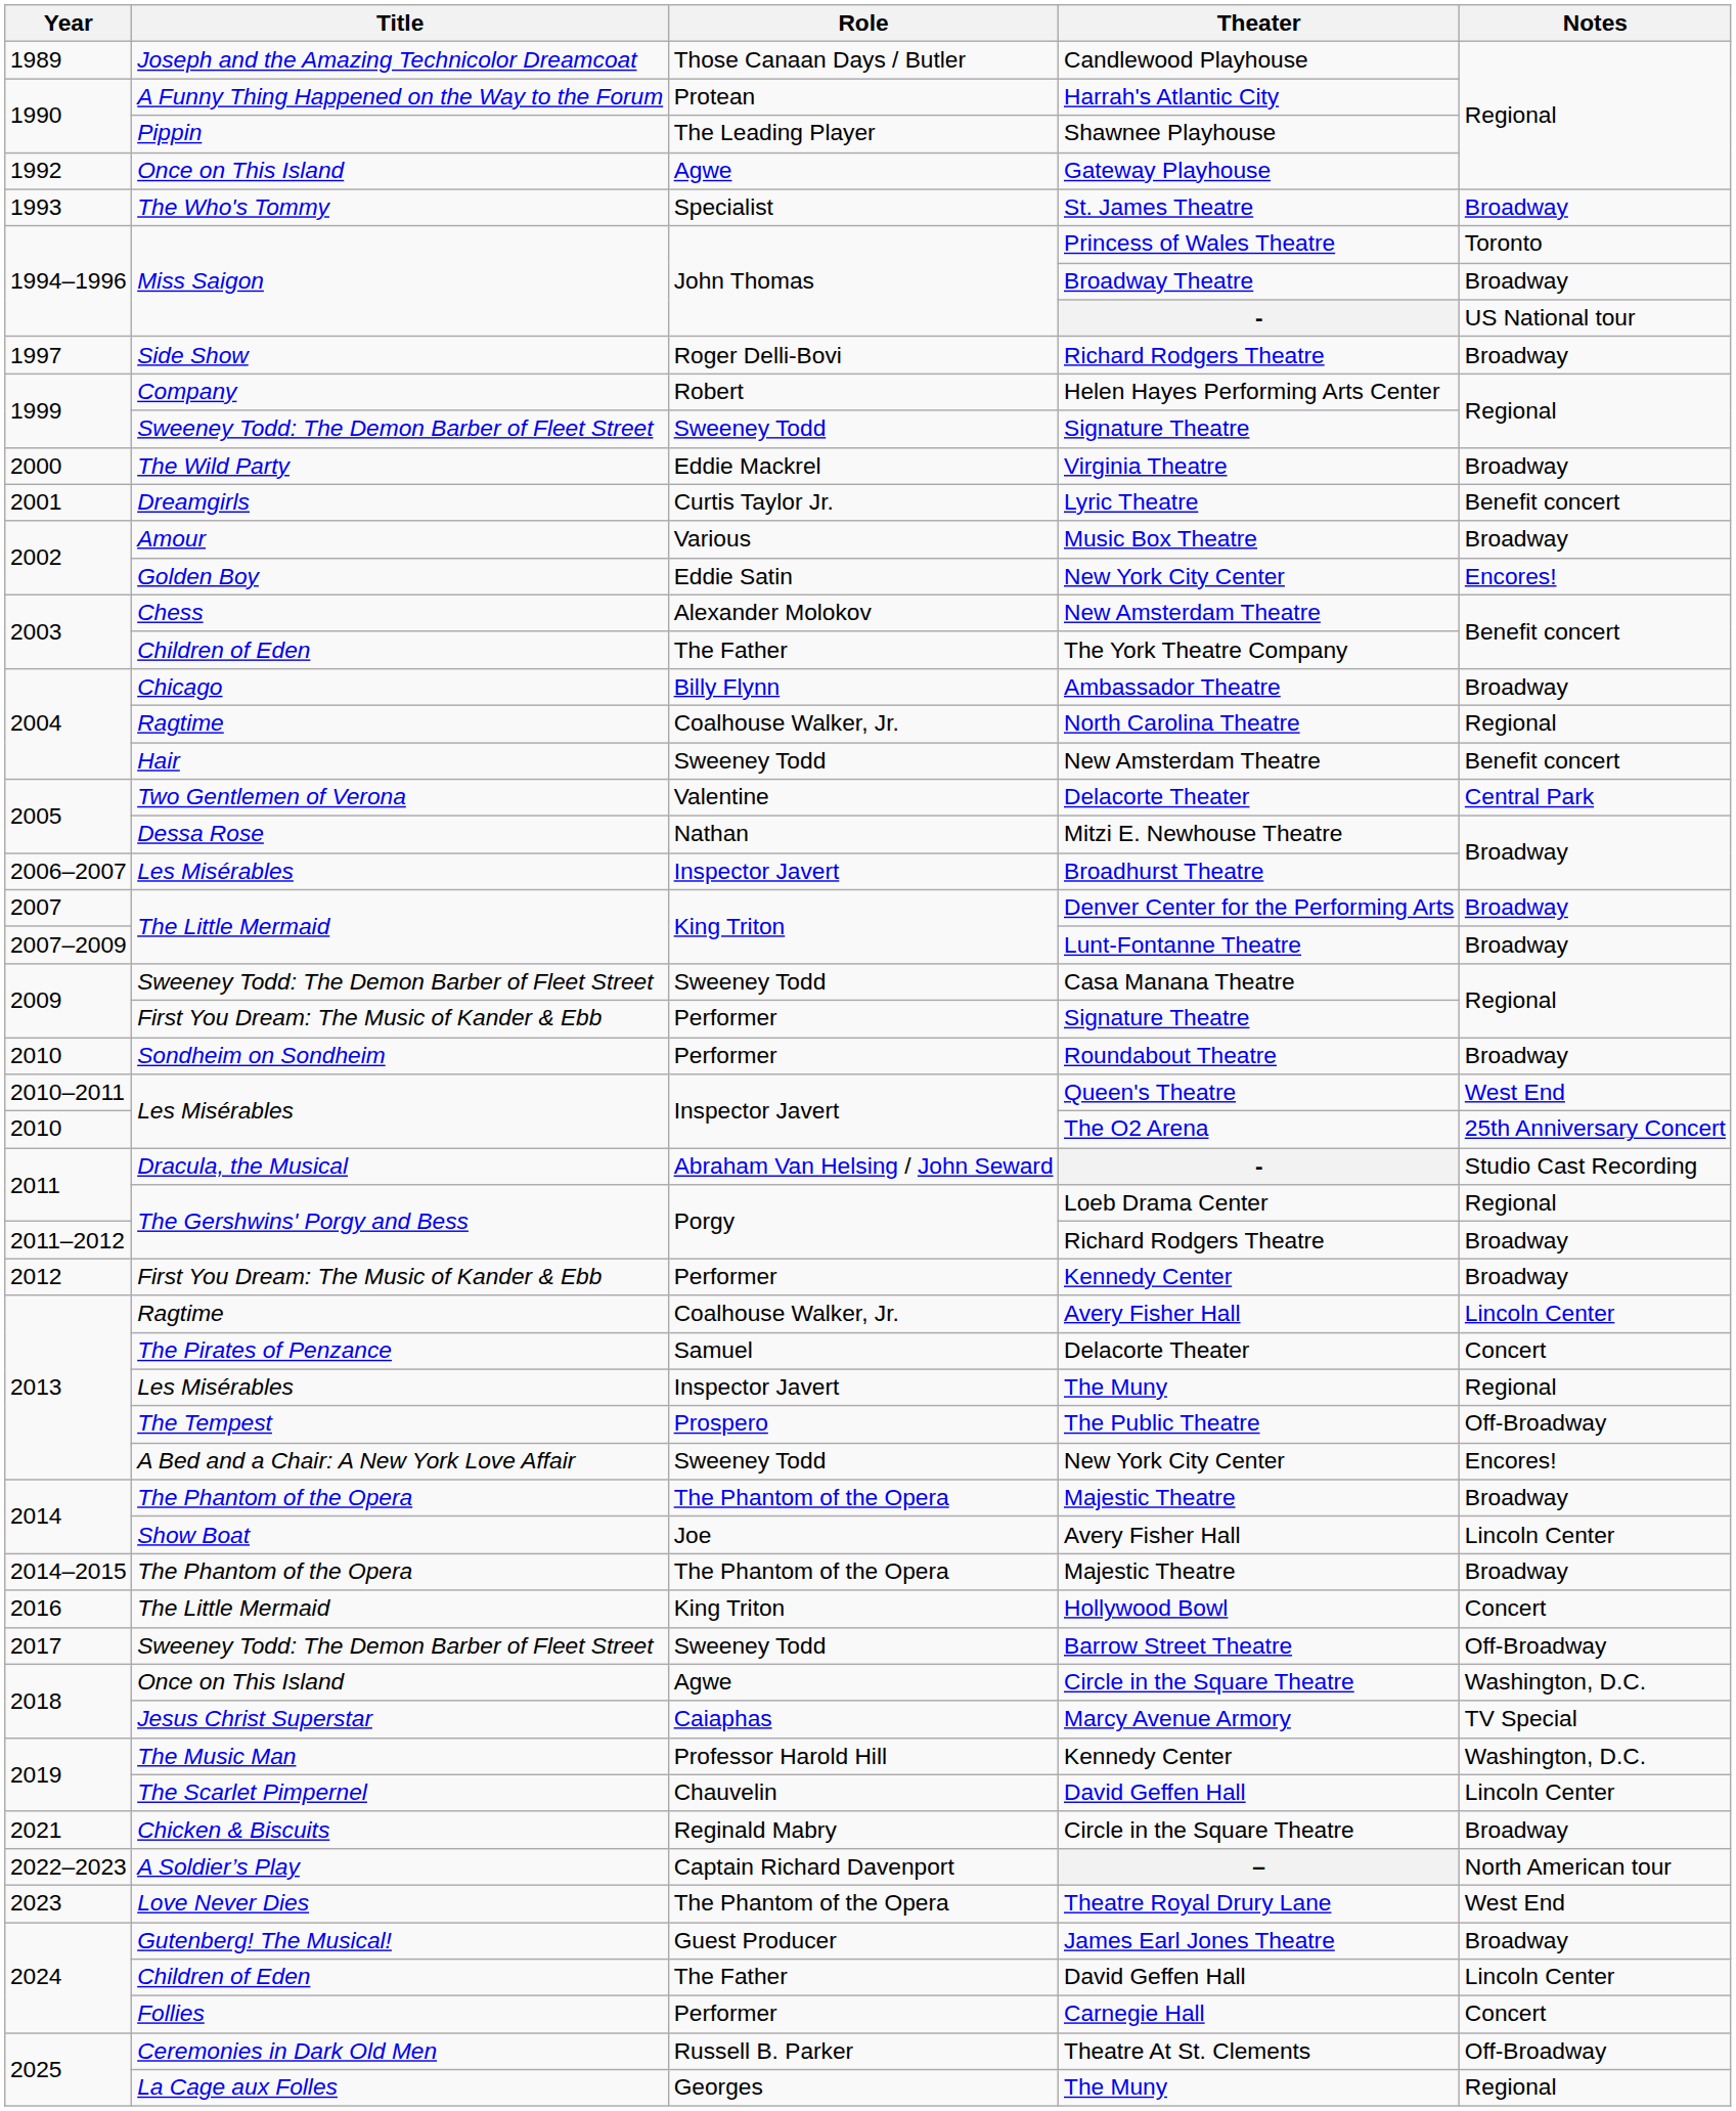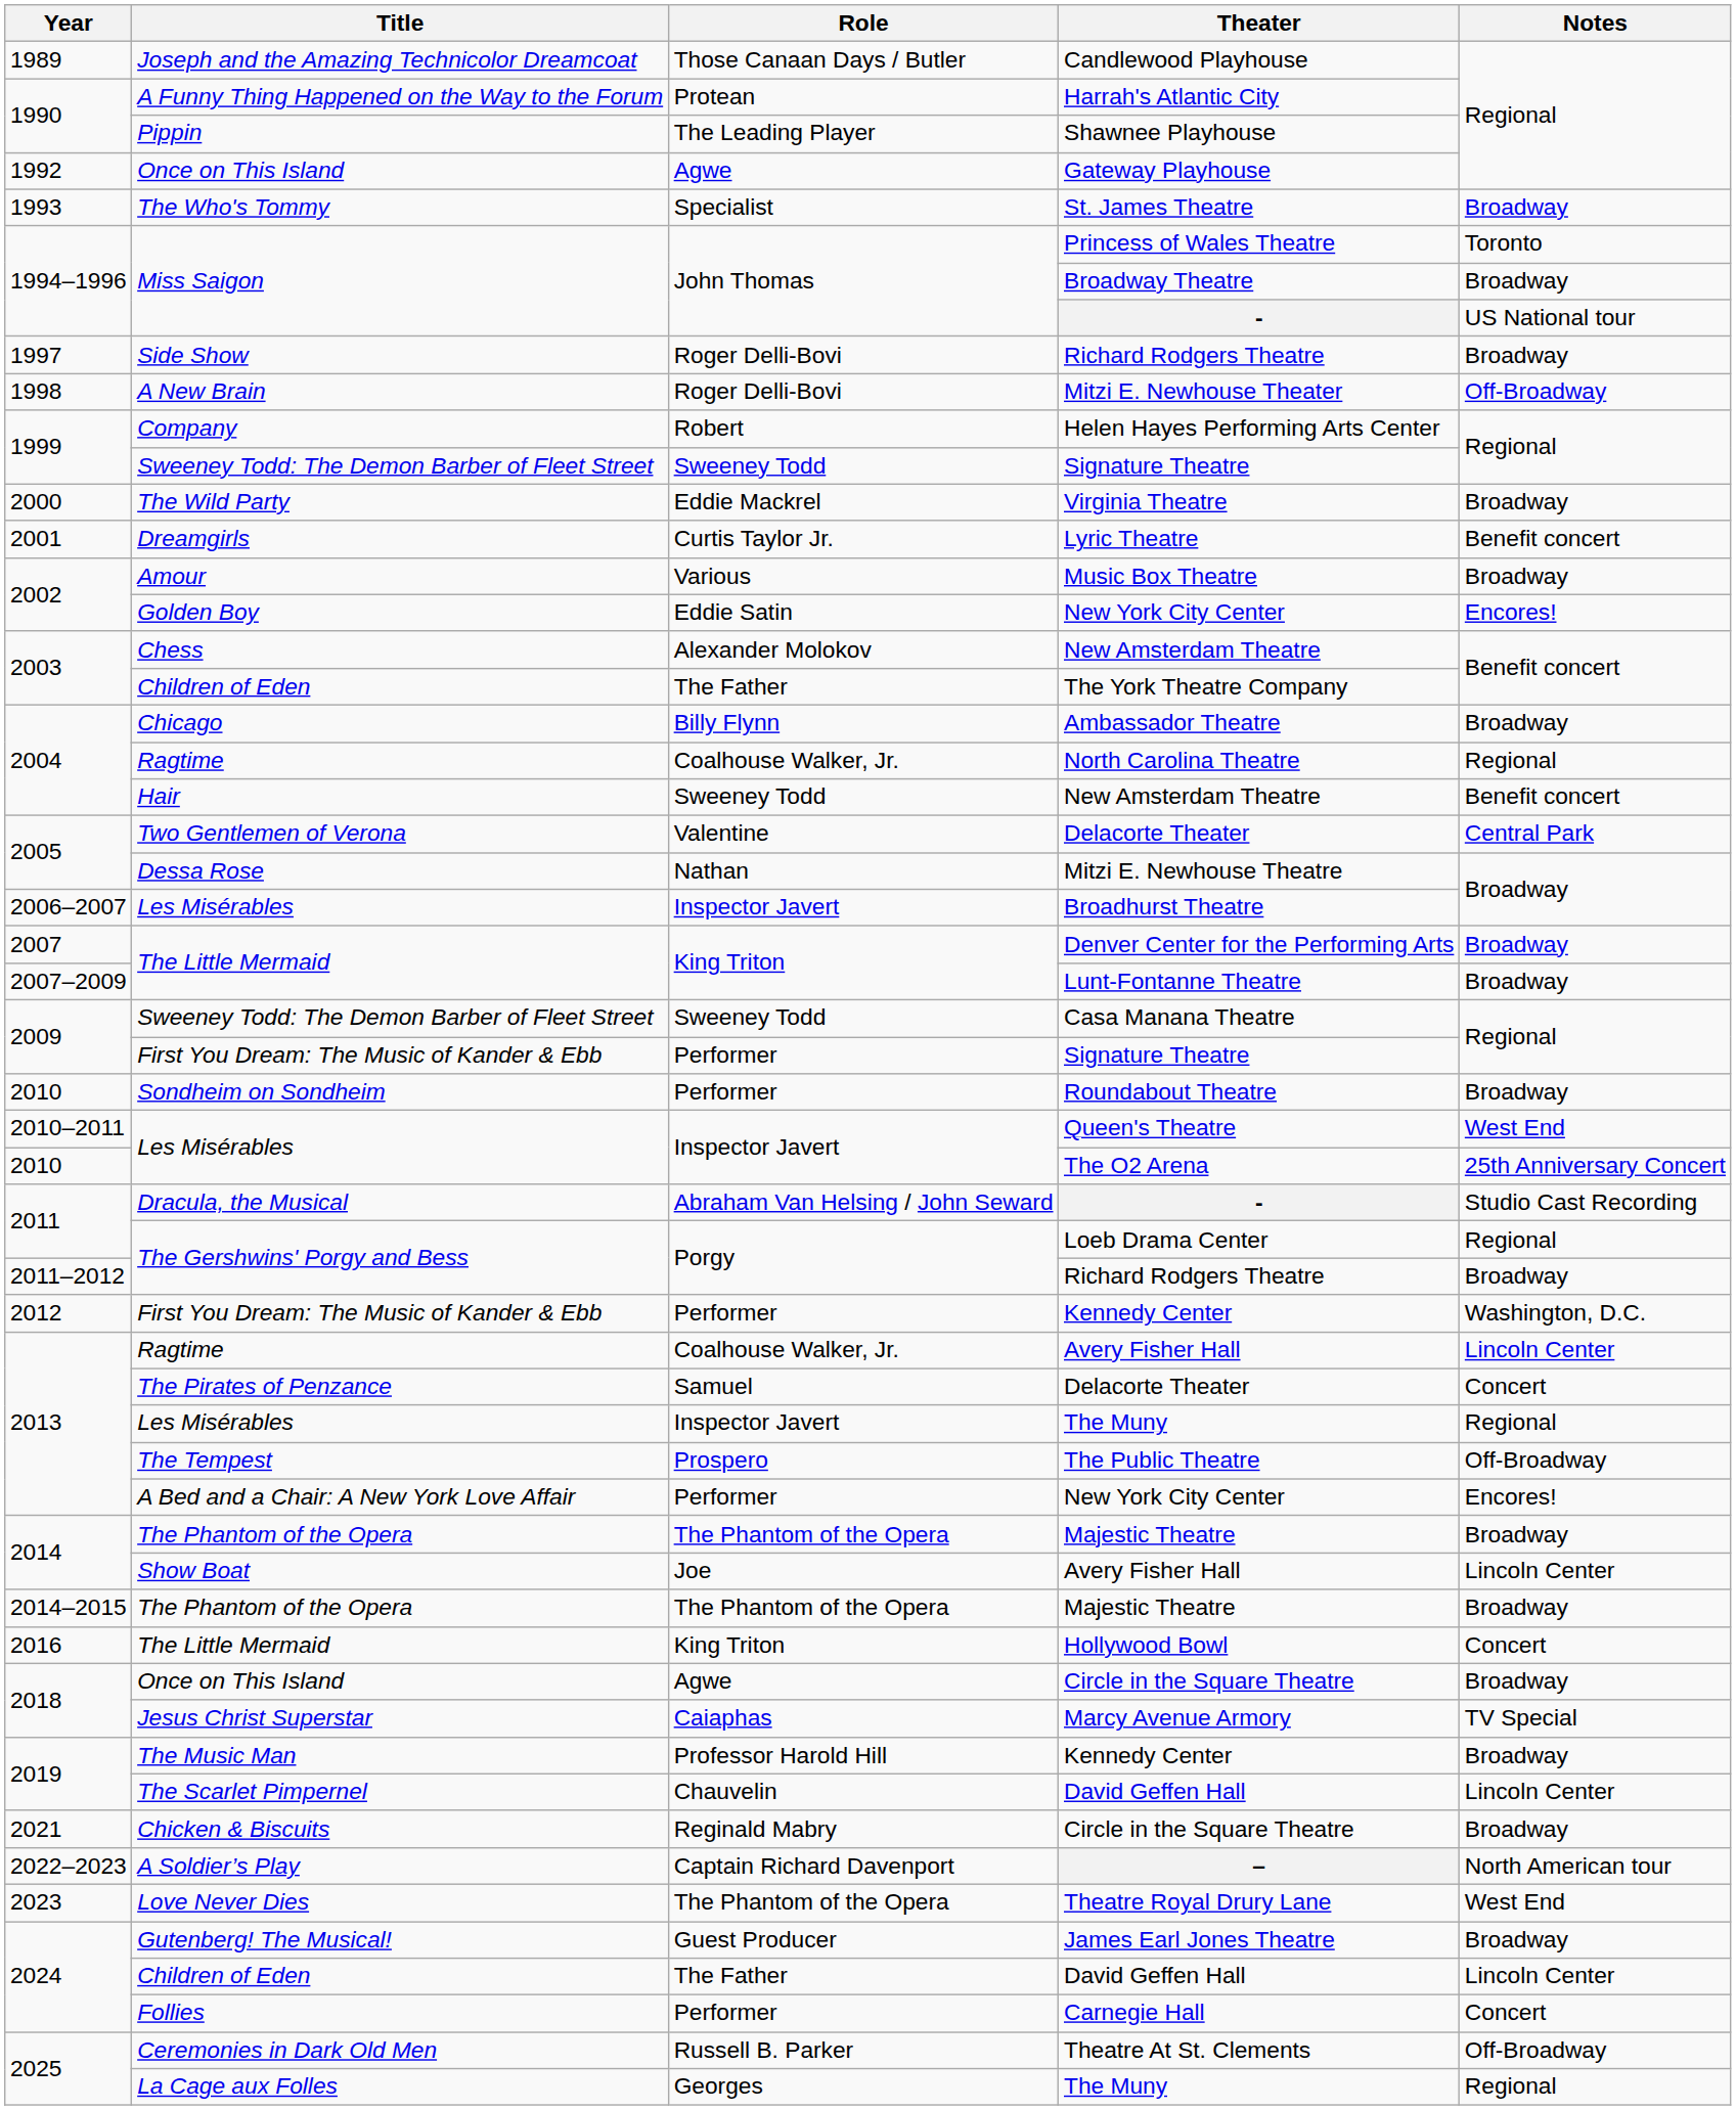 <table class="wikitable sortable">
 <tr>
 <th scope="col">Year</th>
 <th scope="col">Title</th>
 <th scope="col">Role</th>
 <th scope="col">Theater</th>
 <th class="unsortable" scope="col">Notes</th>
 </tr>
 <tr>
 <td>1989</td>
 <td><em><a href='#'>Joseph and the Amazing Technicolor Dreamcoat</a></em></td>
 <td>Those Canaan Days / Butler</td>
 <td>Candlewood Playhouse</td>
 <td rowspan=4>Regional</td>
 </tr>
 <tr>
 <td rowspan=2>1990</td>
 <td><em><a href='#'>A Funny Thing Happened on the Way to the Forum</a></em></td>
 <td>Protean</td>
 <td><a href='#'>Harrah's Atlantic City</a></td>
 </tr>
 <tr>
 <td><a href='#'><em>Pippin</em></a></td>
 <td>The Leading Player</td>
 <td>Shawnee Playhouse</td>
 </tr>
 <tr>
 <td>1992</td>
 <td><em><a href='#'>Once on This Island</a></em></td>
 <td><a href='#'>Agwe</a></td>
 <td><a href='#'>Gateway Playhouse</a></td>
 </tr>
 <tr>
 <td>1993</td>
 <td><em><a href='#'>The Who's Tommy</a></em></td>
 <td>Specialist</td>
 <td><a href='#'>St. James Theatre</a></td>
 <td><a href='#'>Broadway</a></td>
 </tr>
 <tr>
 <td rowspan=3>1994–1996</td>
 <td rowspan=3><em><a href='#'>Miss Saigon</a></em></td>
 <td rowspan=3>John Thomas</td>
 <td><a href='#'>Princess of Wales Theatre</a></td>
 <td>Toronto</td>
 </tr>
 <tr>
 <td><a href='#'>Broadway Theatre</a></td>
 <td>Broadway</td>
 </tr>
 <tr>
 <th>-</th>
 <td>US National tour</td>
 </tr>
 <tr>
 <td>1997</td>
 <td><em><a href='#'>Side Show</a></em></td>
 <td>Roger Delli-Bovi</td>
 <td><a href='#'>Richard Rodgers Theatre</a></td>
 <td>Broadway</td>
+</tr>
+<tr>
+<td>1998</td>
+<td><em><a href='#'>A New Brain</a></em></td>
+<td>Roger Delli-Bovi</td>
+<td><a href='#'>Mitzi E. Newhouse Theater</a></td>
+<td><a href='#'>Off-Broadway</a></td>
 </tr>
 <tr>
 <td rowspan=2>1999</td>
 <td><a href='#'><em>Company</em></a></td>
 <td>Robert</td>
 <td>Helen Hayes Performing Arts Center</td>
 <td rowspan=2>Regional</td>
 </tr>
 <tr>
 <td><em><a href='#'>Sweeney Todd: The Demon Barber of Fleet Street</a></em></td>
 <td><a href='#'>Sweeney Todd</a></td>
 <td><a href='#'>Signature Theatre</a></td>
 </tr>
 <tr>
 <td>2000</td>
 <td><a href='#'><em>The Wild Party</em></a></td>
 <td>Eddie Mackrel</td>
 <td><a href='#'>Virginia Theatre</a></td>
 <td>Broadway</td>
 </tr>
 <tr>
 <td>2001</td>
 <td><em><a href='#'>Dreamgirls</a></em></td>
 <td>Curtis Taylor Jr.</td>
 <td><a href='#'>Lyric Theatre</a></td>
 <td>Benefit concert</td>
 </tr>
 <tr>
 <td rowspan=2>2002</td>
 <td><a href='#'><em>Amour</em></a></td>
 <td>Various</td>
 <td><a href='#'>Music Box Theatre</a></td>
 <td>Broadway</td>
 </tr>
 <tr>
 <td><a href='#'><em>Golden Boy</em></a></td>
 <td>Eddie Satin</td>
 <td><a href='#'>New York City Center</a></td>
 <td><a href='#'>Encores!</a></td>
 </tr>
 <tr>
 <td rowspan=2>2003</td>
 <td><a href='#'><em>Chess</em></a></td>
 <td>Alexander Molokov</td>
 <td><a href='#'>New Amsterdam Theatre</a></td>
 <td rowspan="2">Benefit concert</td>
 </tr>
 <tr>
 <td><em><a href='#'>Children of Eden</a></em></td>
 <td>The Father</td>
 <td>The York Theatre Company</td>
 </tr>
 <tr>
 <td rowspan=3>2004</td>
 <td><a href='#'><em>Chicago</em></a></td>
 <td><a href='#'>Billy Flynn</a></td>
 <td><a href='#'>Ambassador Theatre</a></td>
 <td>Broadway</td>
 </tr>
 <tr>
 <td><a href='#'><em>Ragtime</em></a></td>
 <td>Coalhouse Walker, Jr.</td>
 <td><a href='#'>North Carolina Theatre</a></td>
 <td>Regional</td>
 </tr>
 <tr>
 <td><a href='#'><em>Hair</em></a></td>
 <td>Sweeney Todd</td>
 <td>New Amsterdam Theatre</td>
 <td>Benefit concert</td>
 </tr>
 <tr>
 <td rowspan=2>2005</td>
 <td><a href='#'><em>Two Gentlemen of Verona</em></a></td>
 <td>Valentine</td>
 <td><a href='#'>Delacorte Theater</a></td>
 <td><a href='#'>Central Park</a></td>
 </tr>
 <tr>
 <td><a href='#'><em>Dessa Rose</em></a></td>
 <td>Nathan</td>
 <td>Mitzi E. Newhouse Theatre</td>
 <td rowspan=2>Broadway</td>
 </tr>
 <tr>
 <td>2006–2007</td>
 <td><a href='#'><em>Les Misérables</em></a></td>
 <td><a href='#'>Inspector Javert</a></td>
 <td><a href='#'>Broadhurst Theatre</a></td>
 </tr>
 <tr>
 <td>2007</td>
 <td rowspan=2><a href='#'><em>The Little Mermaid</em></a></td>
 <td rowspan=2><a href='#'>King Triton</a></td>
 <td><a href='#'>Denver Center for the Performing Arts</a></td>
 <td><a href='#'>Broadway</a></td>
 </tr>
 <tr>
 <td>2007–2009</td>
 <td><a href='#'>Lunt-Fontanne Theatre</a></td>
 <td>Broadway</td>
 </tr>
 <tr>
 <td rowspan=2>2009</td>
 <td><em>Sweeney Todd: The Demon Barber of Fleet Street</em></td>
 <td>Sweeney Todd</td>
 <td>Casa Manana Theatre</td>
 <td rowspan=2>Regional</td>
 </tr>
 <tr>
 <td><em>First You Dream: The Music of Kander & Ebb</em></td>
 <td>Performer</td>
 <td><a href='#'>Signature Theatre</a></td>
 </tr>
 <tr>
 <td>2010</td>
 <td><em><a href='#'>Sondheim on Sondheim</a></em></td>
 <td>Performer</td>
 <td><a href='#'>Roundabout Theatre</a></td>
 <td>Broadway</td>
 </tr>
 <tr>
 <td>2010–2011</td>
 <td rowspan=2><em>Les Misérables</em></td>
 <td rowspan=2>Inspector Javert</td>
 <td><a href='#'>Queen's Theatre</a></td>
 <td><a href='#'>West End</a></td>
 </tr>
 <tr>
 <td>2010</td>
 <td><a href='#'>The O2 Arena</a></td>
 <td><a href='#'>25th Anniversary Concert</a></td>
 </tr>
 <tr>
 <td rowspan=2>2011</td>
 <td><em><a href='#'>Dracula, the Musical</a></em></td>
 <td><a href='#'>Abraham Van Helsing</a> / <a href='#'>John Seward</a></td>
 <th>-</th>
 <td>Studio Cast Recording</td>
 </tr>
 <tr>
 <td rowspan=2><em><a href='#'>The Gershwins' Porgy and Bess</a></em></td>
 <td rowspan=2>Porgy</td>
 <td>Loeb Drama Center</td>
 <td>Regional</td>
 </tr>
 <tr>
 <td>2011–2012</td>
 <td>Richard Rodgers Theatre</td>
 <td>Broadway</td>
 </tr>
 <tr>
 <td>2012</td>
 <td><em>First You Dream: The Music of Kander & Ebb</em></td>
 <td>Performer</td>
 <td><a href='#'>Kennedy Center</a></td>
-<td>Broadway</td>
+<td>Washington, D.C.</td>
 </tr>
 <tr>
 <td rowspan=5>2013</td>
 <td><em>Ragtime</em></td>
 <td>Coalhouse Walker, Jr.</td>
 <td><a href='#'>Avery Fisher Hall</a></td>
 <td><a href='#'>Lincoln Center</a></td>
 </tr>
 <tr>
 <td><em><a href='#'>The Pirates of Penzance</a></em></td>
 <td>Samuel</td>
 <td>Delacorte Theater</td>
 <td>Concert</td>
 </tr>
 <tr>
 <td><em>Les Misérables</em></td>
 <td>Inspector Javert</td>
 <td><a href='#'>The Muny</a></td>
 <td>Regional</td>
 </tr>
 <tr>
 <td><em><a href='#'>The Tempest</a></em></td>
 <td><a href='#'>Prospero</a></td>
 <td><a href='#'>The Public Theatre</a></td>
 <td>Off-Broadway</td>
 </tr>
 <tr>
 <td><em>A Bed and a Chair: A New York Love Affair</em></td>
-<td>Sweeney Todd</td>
+<td>Performer</td>
 <td>New York City Center</td>
 <td>Encores!</td>
 </tr>
 <tr>
 <td rowspan=2>2014</td>
 <td><em><a href='#'>The Phantom of the Opera</a></em></td>
 <td><a href='#'>The Phantom of the Opera</a></td>
 <td><a href='#'>Majestic Theatre</a></td>
 <td>Broadway</td>
 </tr>
 <tr>
 <td><em><a href='#'>Show Boat</a></em></td>
 <td>Joe</td>
 <td>Avery Fisher Hall</td>
 <td>Lincoln Center</td>
 </tr>
 <tr>
 <td>2014–2015</td>
 <td><em>The Phantom of the Opera</em></td>
 <td>The Phantom of the Opera</td>
 <td>Majestic Theatre</td>
 <td>Broadway</td>
 </tr>
 <tr>
 <td>2016</td>
 <td><em>The Little Mermaid</em></td>
 <td>King Triton</td>
 <td><a href='#'>Hollywood Bowl</a></td>
 <td>Concert</td>
 </tr>
 <tr>
-<td>2017</td>
-<td><em>Sweeney Todd: The Demon Barber of Fleet Street</em></td>
-<td>Sweeney Todd</td>
-<td><a href='#'>Barrow Street Theatre</a></td>
-<td>Off-Broadway</td>
-</tr>
-<tr>
 <td rowspan=2>2018</td>
 <td><em>Once on This Island</em></td>
 <td>Agwe</td>
 <td><a href='#'>Circle in the Square Theatre</a></td>
-<td>Washington, D.C.</td>
+<td>Broadway</td>
 </tr>
 <tr>
 <td><em><a href='#'>Jesus Christ Superstar</a></em></td>
 <td><a href='#'>Caiaphas</a></td>
 <td><a href='#'>Marcy Avenue Armory</a></td>
 <td>TV Special</td>
 </tr>
 <tr>
 <td rowspan=2>2019</td>
 <td><em><a href='#'>The Music Man</a></em></td>
 <td>Professor Harold Hill</td>
 <td>Kennedy Center</td>
-<td>Washington, D.C.</td>
+<td>Broadway</td>
 </tr>
 <tr>
 <td><em><a href='#'>The Scarlet Pimpernel</a></em></td>
 <td>Chauvelin</td>
 <td><a href='#'>David Geffen Hall</a></td>
 <td>Lincoln Center</td>
 </tr>
 <tr>
 <td>2021</td>
 <td><em><a href='#'>Chicken & Biscuits</a></em></td>
 <td>Reginald Mabry</td>
 <td>Circle in the Square Theatre</td>
 <td>Broadway</td>
 </tr>
 <tr>
 <td>2022–2023</td>
 <td><em><a href='#'>A Soldier’s Play</a></em></td>
 <td>Captain Richard Davenport</td>
 <th>–</th>
 <td>North American tour</td>
 </tr>
 <tr>
 <td>2023</td>
 <td><em><a href='#'>Love Never Dies</a></em></td>
 <td>The Phantom of the Opera</td>
 <td><a href='#'>Theatre Royal Drury Lane</a></td>
 <td>West End</td>
 </tr>
 <tr>
 <td rowspan="3">2024</td>
 <td><em><a href='#'>Gutenberg! The Musical!</a></em></td>
 <td>Guest Producer</td>
 <td><a href='#'>James Earl Jones Theatre</a></td>
 <td>Broadway</td>
 </tr>
 <tr>
 <td><em><a href='#'>Children of Eden</a></em></td>
 <td>The Father</td>
 <td>David Geffen Hall</td>
 <td>Lincoln Center</td>
 </tr>
 <tr>
 <td><em><a href='#'>Follies</a></em></td>
 <td>Performer</td>
 <td><a href='#'>Carnegie Hall</a></td>
 <td>Concert</td>
 </tr>
 <tr>
 <td rowspan=2>2025</td>
 <td><em><a href='#'>Ceremonies in Dark Old Men</a></em></td>
 <td>Russell B. Parker</td>
 <td>Theatre At St. Clements</td>
 <td>Off-Broadway</td>
 </tr>
 <tr>
 <td><a href='#'><em>La Cage aux Folles</em></a></td>
 <td>Georges</td>
 <td><a href='#'>The Muny</a></td>
 <td>Regional</td>
 </tr>
 </table>
